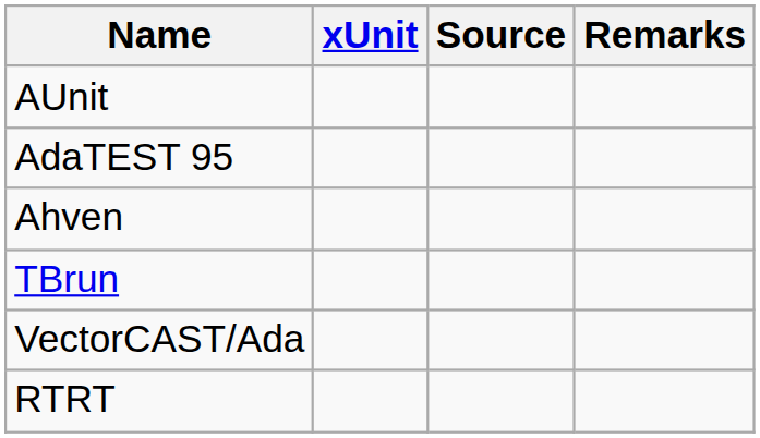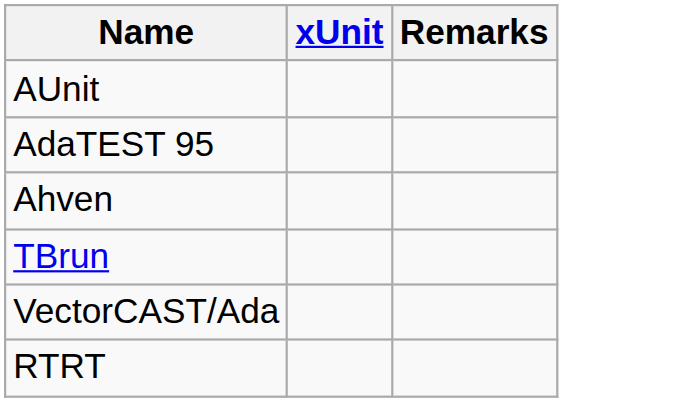 <table class="wikitable sortable">
 <tr>
 <th>Name</th>
 <th><a href='#'>xUnit</a></th>
-<th>Source</th>
 <th>Remarks</th>
 </tr>
 <tr>
 <td>AUnit</td>
-<td></td>
 <td></td>
 <td></td>
 </tr>
 <tr>
 <td>AdaTEST 95</td>
 <td></td>
 <td></td>
-<td></td>
 </tr>
 <tr>
 <td>Ahven</td>
-<td></td>
 <td></td>
 <td></td>
 </tr>
 <tr>
 <td><a href='#'>TBrun</a></td>
 <td></td>
 <td></td>
-<td></td>
 </tr>
 <tr>
 <td>VectorCAST/Ada</td>
-<td></td>
 <td></td>
 <td></td>
 </tr>
 <tr>
 <td>RTRT</td>
 <td></td>
 <td></td>
-<td></td>
 </tr>
 </table>
